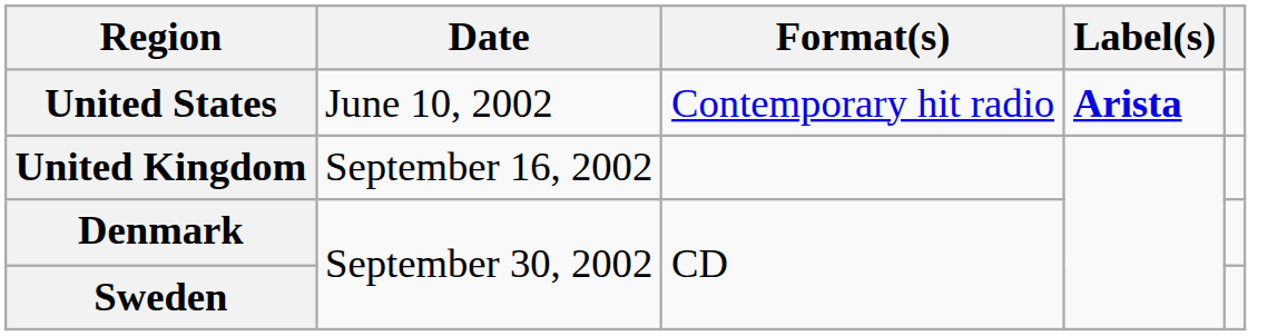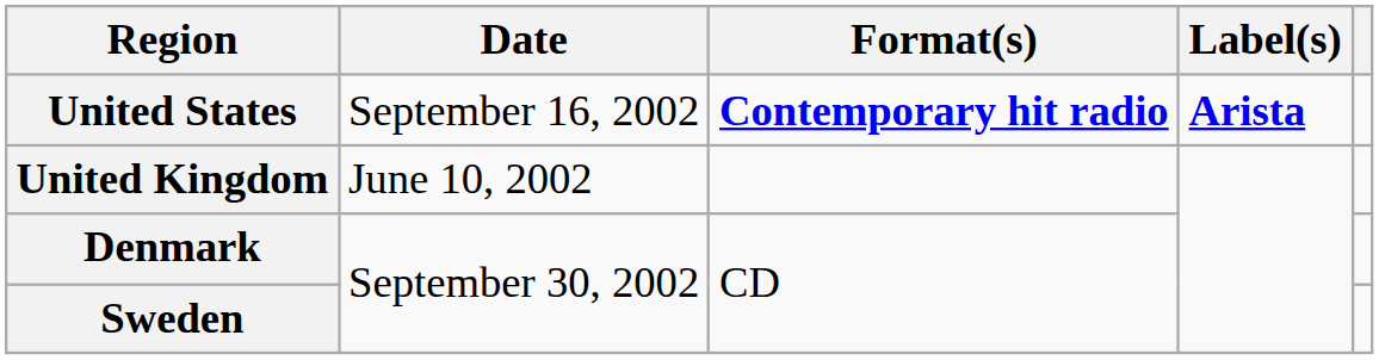 <table class="wikitable plainrowheaders">
 <tr>
 <th scope="col">Region</th>
 <th scope="col">Date</th>
 <th scope="col">Format(s)</th>
 <th scope="col">Label(s)</th>
 <th scope="col"></th>
 </tr>
 <tr>
 <th scope="row">United States</th>
-<td>June 10, 2002</td>
-<td><a href='#'>Contemporary hit radio</a></td>
+<td>September 16, 2002</td>
+<td><strong><a href='#'>Contemporary hit radio</a></strong></td>
 <td><strong><a href='#'>Arista</a></strong></td>
 <td></td>
 </tr>
 <tr>
 <th scope="row">United Kingdom</th>
-<td>September 16, 2002</td>
+<td>June 10, 2002</td>
 <td></td>
 <td rowspan="3"></td>
 <td></td>
 </tr>
 <tr>
 <th scope="row">Denmark</th>
 <td rowspan="2">September 30, 2002</td>
 <td rowspan="2">CD</td>
 <td></td>
 </tr>
 <tr>
 <th scope="row">Sweden</th>
 <td></td>
 </tr>
 </table>
